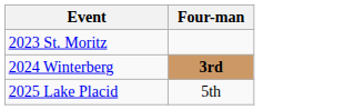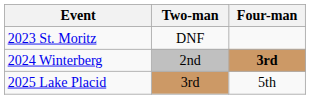 <table class="wikitable" style="text-align:center">
 <tr>
 <th style="width:160px">Event</th>
+<th style="width:80px">Two-man</th>
 <th style="width:80px">Four-man</th>
 </tr>
 <tr>
 <td style="text-align:left"> <a href='#'>2023 St. Moritz</a></td>
+<td>DNF</td>
 <td></td>
 </tr>
 <tr>
 <td style="text-align:left"> <a href='#'>2024 Winterberg</a></td>
+<td style="background:silver">2nd</td>
 <td style="background:#CC9966"><strong>3rd</strong></td>
 </tr>
 <tr>
 <td style="text-align:left"> <a href='#'>2025 Lake Placid</a></td>
+<td style="background:#CC9966">3rd</td>
 <td>5th</td>
 </tr>
 </table>
